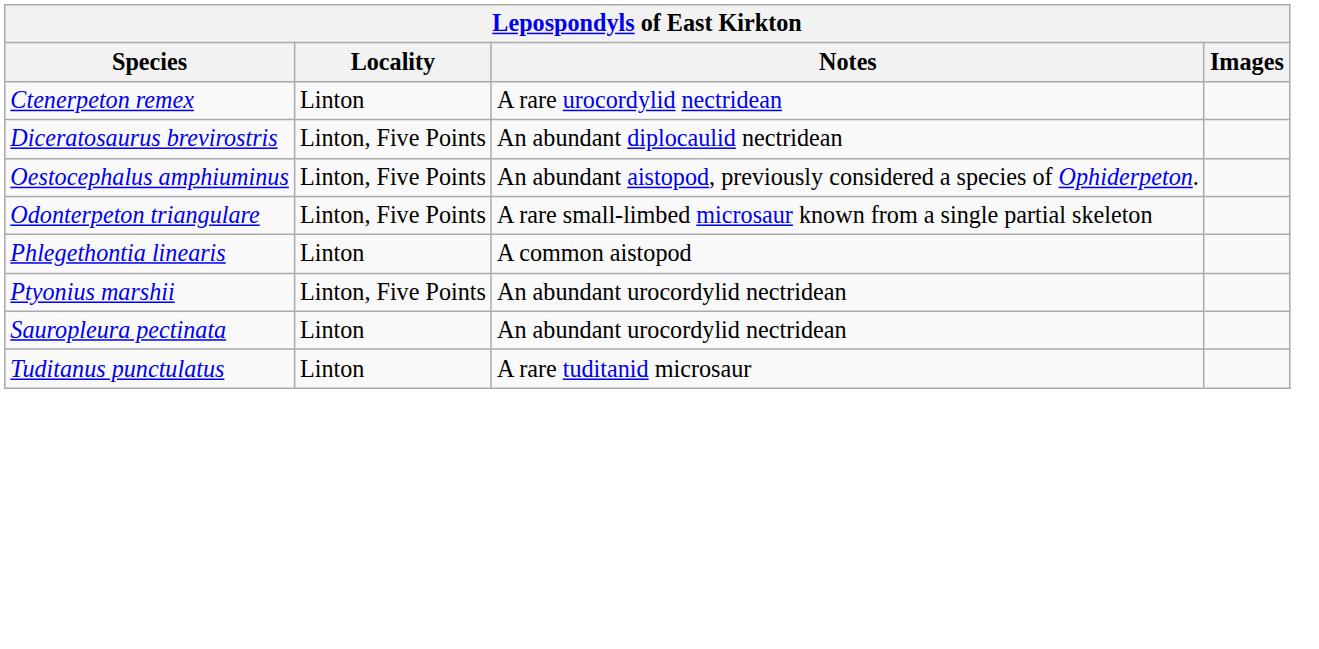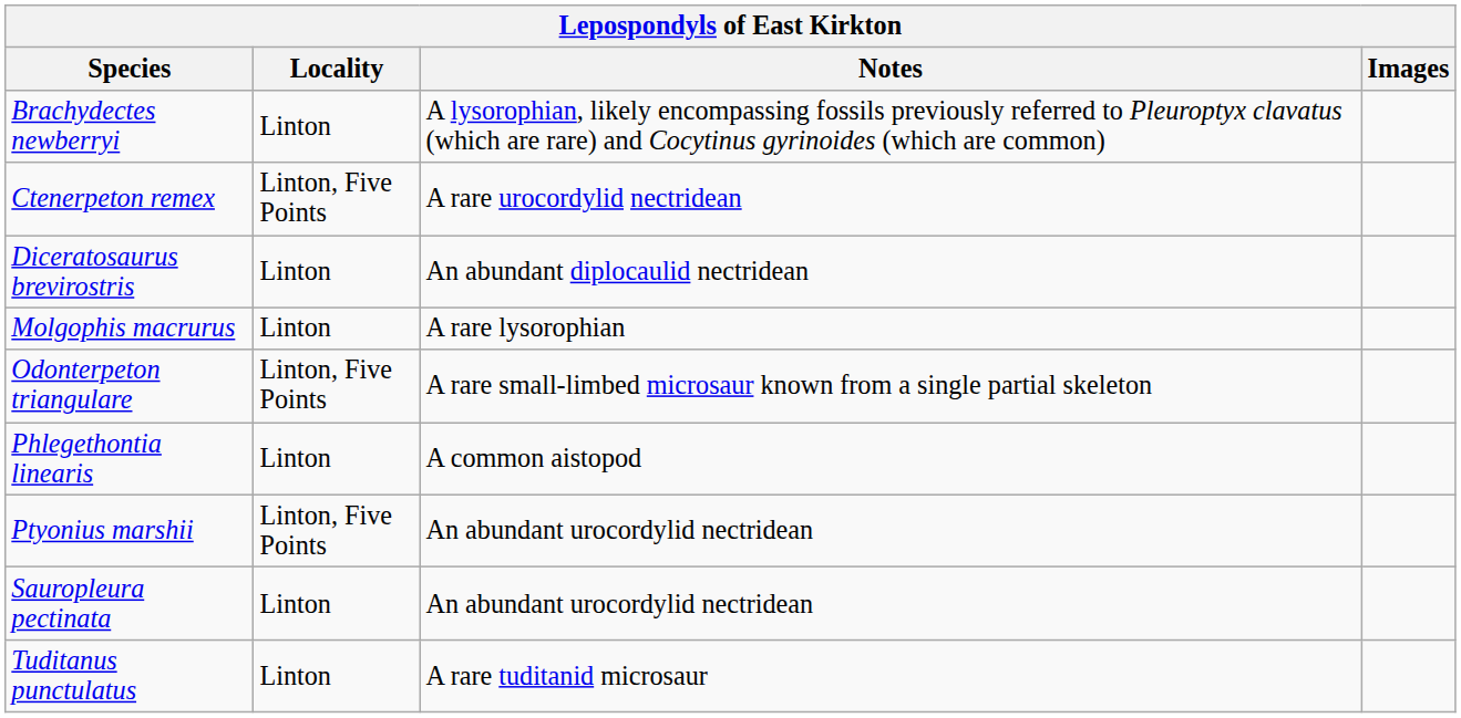 <table class="wikitable" align="center">
 <tr>
 <th colspan="4" align="center"><strong><a href='#'>Lepospondyls</a> of East Kirkton</strong></th>
 </tr>
 <tr>
 <th>Species</th>
 <th>Locality</th>
 <th>Notes</th>
 <th>Images</th>
 </tr>
 <tr>
+<td><em><a href='#'>Brachydectes newberryi</a></em></td>
+<td>Linton</td>
+<td>A <a href='#'>lysorophian</a>, likely encompassing fossils previously referred to <em>Pleuroptyx clavatus</em> (which are rare) and <em>Cocytinus gyrinoides</em> (which are common)</td>
+<td></td>
+</tr>
+<tr>
 <td><em><a href='#'>Ctenerpeton remex</a></em></td>
-<td>Linton</td>
+<td>Linton, Five Points</td>
 <td>A rare <a href='#'>urocordylid</a> <a href='#'>nectridean</a></td>
 <td></td>
 </tr>
 <tr>
 <td><em><a href='#'>Diceratosaurus brevirostris</a></em></td>
-<td>Linton, Five Points</td>
+<td>Linton</td>
 <td>An abundant <a href='#'>diplocaulid</a> nectridean</td>
 <td></td>
 </tr>
 <tr>
-<td><em><a href='#'>Oestocephalus amphiuminus</a></em></td>
-<td>Linton, Five Points</td>
-<td>An abundant <a href='#'>aistopod</a>, previously considered a species of <em><a href='#'>Ophiderpeton</a></em>.</td>
+<td><em><a href='#'>Molgophis macrurus</a></em></td>
+<td>Linton</td>
+<td>A rare lysorophian</td>
 <td></td>
 </tr>
 <tr>
 <td><em><a href='#'>Odonterpeton triangulare</a></em></td>
 <td>Linton, Five Points</td>
 <td>A rare small-limbed <a href='#'>microsaur</a> known from a single partial skeleton</td>
 <td></td>
 </tr>
 <tr>
 <td><em><a href='#'>Phlegethontia linearis</a></em></td>
 <td>Linton</td>
 <td>A common aistopod</td>
 <td></td>
 </tr>
 <tr>
 <td><em><a href='#'>Ptyonius marshii</a></em></td>
 <td>Linton, Five Points</td>
 <td>An abundant urocordylid nectridean</td>
 <td></td>
 </tr>
 <tr>
 <td><em><a href='#'>Sauropleura pectinata</a></em></td>
 <td>Linton</td>
 <td>An abundant urocordylid nectridean</td>
 <td></td>
 </tr>
 <tr>
 <td><em><a href='#'>Tuditanus punctulatus</a></em></td>
 <td>Linton</td>
 <td>A rare <a href='#'>tuditanid</a> microsaur</td>
 <td></td>
 </tr>
 </table>
